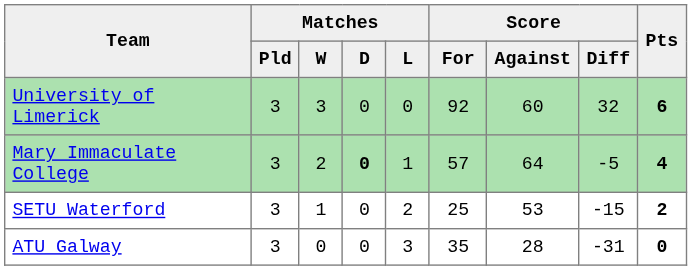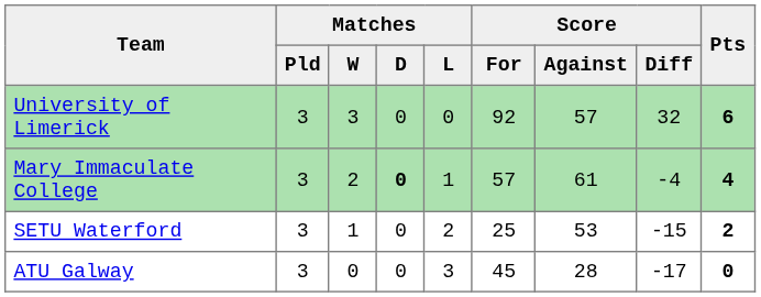 <table style=border-collapse:collapse border=1 cellspacing=0 cellpadding=5>
 <tr align=center bgcolor=#efefef>
 <th rowspan=2 width=165>Team</th>
 <th colspan=4>Matches</th>
 <th colspan=3>Score</th>
 <th rowspan=2width=20>Pts</th>
 </tr>
 <tr align=center bgcolor=#efefef>
 <th width=20>Pld</th>
 <th width=20>W</th>
 <th width=20>D</th>
 <th width=20>L</th>
 <th width=30>For</th>
 <th width=30>Against</th>
 <th width=30>Diff</th>
 </tr>
 <tr align=center style="background:#ACE1AF;">
 <td style="text-align:left;"><a href='#'>University of Limerick</a></td>
 <td>3</td>
 <td>3</td>
 <td>0</td>
 <td>0</td>
 <td>92</td>
-<td>60</td>
+<td>57</td>
 <td>32</td>
 <td><strong>6</strong></td>
 </tr>
 <tr align=center style="background:#ACE1AF;">
 <td style="text-align:left;"><a href='#'>Mary Immaculate College</a></td>
 <td>3</td>
 <td>2</td>
 <td><strong>0</strong></td>
 <td>1</td>
 <td>57</td>
-<td>64</td>
-<td>-5</td>
+<td>61</td>
+<td>-4</td>
 <td><strong>4</strong></td>
 </tr>
 <tr align=center>
 <td style="text-align:left;"><a href='#'>SETU Waterford</a></td>
 <td>3</td>
 <td>1</td>
 <td>0</td>
 <td>2</td>
 <td>25</td>
 <td>53</td>
 <td>-15</td>
 <td><strong>2</strong></td>
 </tr>
 <tr align=center>
 <td style="text-align:left;"><a href='#'>ATU Galway</a></td>
 <td>3</td>
 <td>0</td>
 <td>0</td>
 <td>3</td>
-<td>35</td>
+<td>45</td>
 <td>28</td>
-<td>-31</td>
+<td>-17</td>
 <td><strong>0</strong></td>
 </tr>
 </table>
